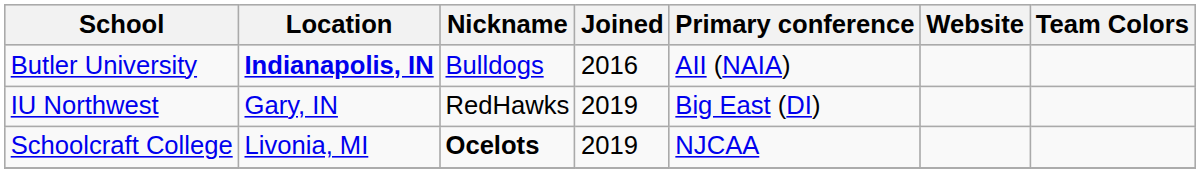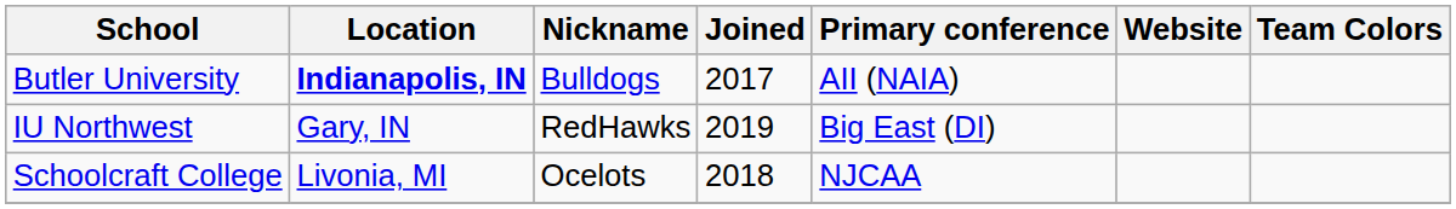 <table class="wikitable sortable">
 <tr>
 <th>School</th>
 <th>Location</th>
 <th>Nickname</th>
 <th>Joined</th>
 <th>Primary conference</th>
 <th>Website</th>
 <th>Team Colors</th>
 </tr>
 <tr>
 <td><a href='#'>Butler University</a></td>
 <td><strong><a href='#'>Indianapolis, IN</a></strong></td>
 <td><a href='#'>Bulldogs</a></td>
-<td>2016</td>
+<td>2017</td>
 <td><a href='#'>AII</a> (<a href='#'>NAIA</a>)</td>
 <td></td>
 <td align=center> </td>
 </tr>
 <tr>
 <td><a href='#'>IU Northwest</a></td>
 <td><a href='#'>Gary, IN</a></td>
 <td>RedHawks</td>
 <td>2019</td>
 <td><a href='#'>Big East</a> (<a href='#'>DI</a>)</td>
 <td></td>
 <td align=center> </td>
 </tr>
 <tr>
 <td><a href='#'>Schoolcraft College</a></td>
 <td><a href='#'>Livonia, MI</a></td>
-<td><strong>Ocelots</strong></td>
-<td>2019</td>
+<td>Ocelots</td>
+<td>2018</td>
 <td><a href='#'>NJCAA</a></td>
 <td></td>
 <td align=center> </td>
 </tr>
 <tr>
 </tr>
 </table>
